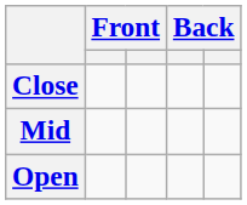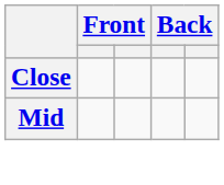 <table class="wikitable" style="text-align: center;">
 <tr>
 <th rowspan=2></th>
 <th colspan=2><a href='#'>Front</a></th>
 <th colspan=2><a href='#'>Back</a></th>
 </tr>
 <tr>
 <th></th>
 <th></th>
 <th></th>
 <th></th>
 </tr>
 <tr>
 <th><a href='#'>Close</a></th>
 <td></td>
 <td></td>
 <td></td>
 <td></td>
 </tr>
 <tr>
 <th><a href='#'>Mid</a></th>
 <td></td>
 <td></td>
 <td></td>
 <td></td>
 </tr>
-<tr>
-<th><a href='#'>Open</a></th>
-<td></td>
-<td></td>
-<td></td>
-<td></td>
-</tr>
 </table>
